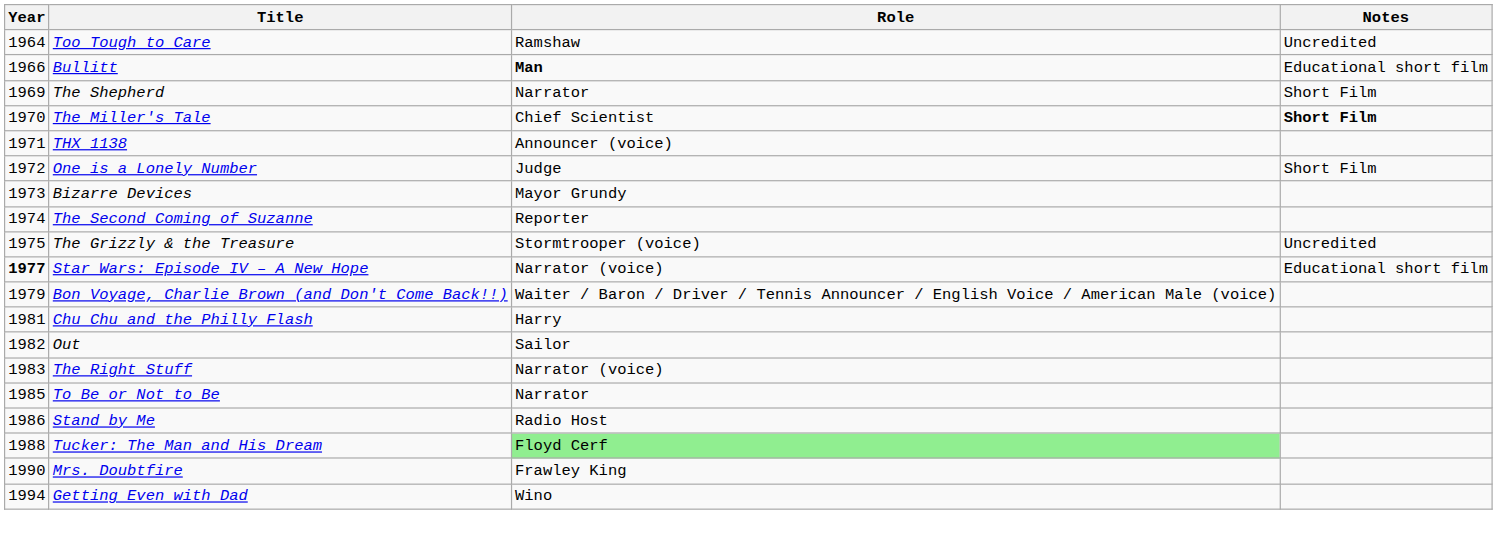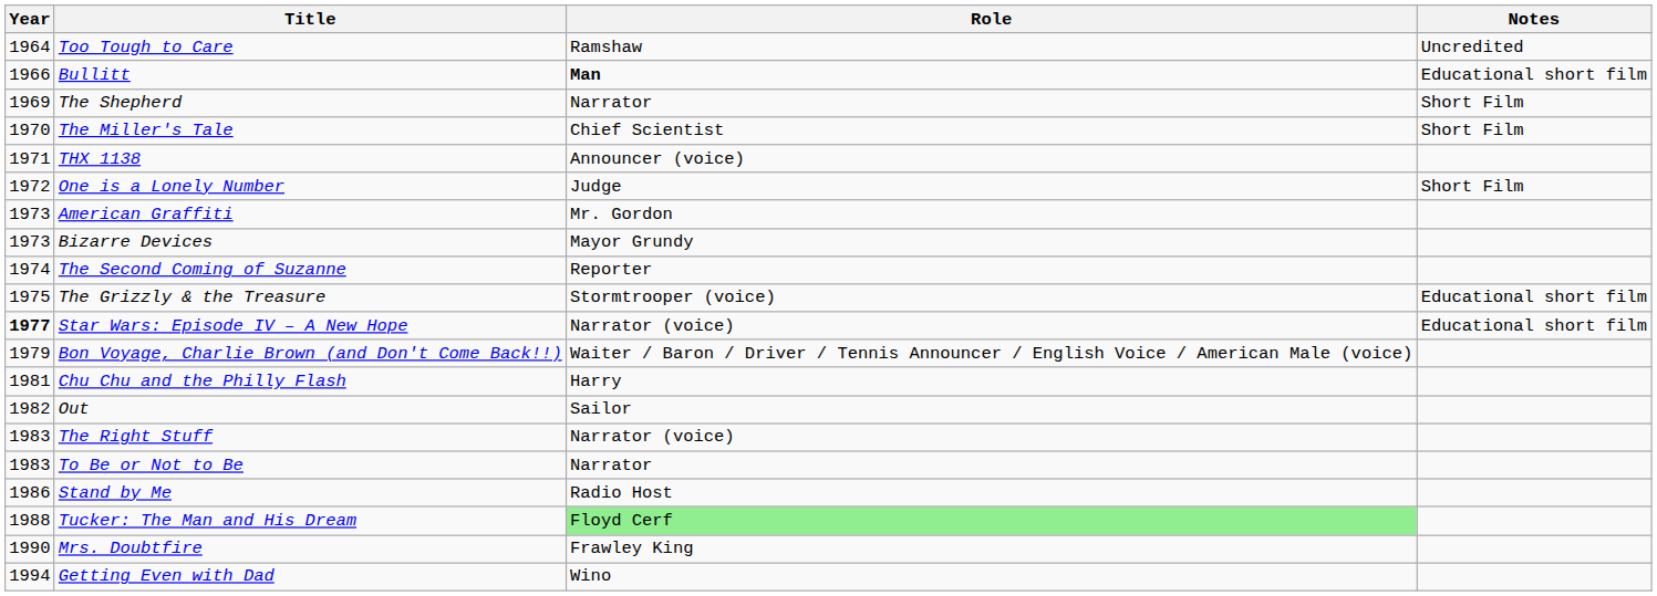 <table class="wikitable sortable">
 <tr>
 <th>Year</th>
 <th>Title</th>
 <th>Role</th>
 <th>Notes</th>
 </tr>
 <tr>
 <td>1964</td>
 <td><em><a href='#'>Too Tough to Care</a></em></td>
 <td>Ramshaw</td>
 <td>Uncredited</td>
 </tr>
 <tr>
 <td>1966</td>
 <td><em><a href='#'>Bullitt</a></em></td>
 <td><strong>Man</strong></td>
 <td>Educational short film</td>
 </tr>
 <tr>
 <td>1969</td>
 <td><em>The Shepherd</em></td>
 <td>Narrator</td>
 <td>Short Film</td>
 </tr>
 <tr>
 <td>1970</td>
 <td><em><a href='#'>The Miller's Tale</a></em></td>
 <td>Chief Scientist</td>
-<td><strong>Short Film</strong></td>
+<td>Short Film</td>
 </tr>
 <tr>
 <td>1971</td>
 <td><em><a href='#'>THX 1138</a></em></td>
 <td>Announcer (voice)</td>
 <td></td>
 </tr>
 <tr>
 <td>1972</td>
 <td><em><a href='#'>One is a Lonely Number</a></em></td>
 <td>Judge</td>
 <td>Short Film</td>
+</tr>
+<tr>
+<td>1973</td>
+<td><em><a href='#'>American Graffiti</a></em></td>
+<td>Mr. Gordon</td>
+<td></td>
 </tr>
 <tr>
 <td>1973</td>
 <td><em>Bizarre Devices</em></td>
 <td>Mayor Grundy</td>
 <td></td>
 </tr>
 <tr>
 <td>1974</td>
 <td><em><a href='#'>The Second Coming of Suzanne</a></em></td>
 <td>Reporter</td>
 <td></td>
 </tr>
 <tr>
 <td>1975</td>
 <td><em>The Grizzly & the Treasure</em></td>
 <td>Stormtrooper (voice)</td>
-<td>Uncredited</td>
+<td>Educational short film</td>
 </tr>
 <tr>
 <td><strong>1977</strong></td>
 <td><em><a href='#'>Star Wars: Episode IV – A New Hope</a></em></td>
 <td>Narrator (voice)</td>
 <td>Educational short film</td>
 </tr>
 <tr>
 <td>1979</td>
 <td><em><a href='#'>Bon Voyage, Charlie Brown (and Don't Come Back!!)</a></em></td>
 <td>Waiter / Baron / Driver / Tennis Announcer / English Voice / American Male (voice)</td>
 <td></td>
 </tr>
 <tr>
 <td>1981</td>
 <td><em><a href='#'>Chu Chu and the Philly Flash</a></em></td>
 <td>Harry</td>
 <td></td>
 </tr>
 <tr>
 <td>1982</td>
 <td><em>Out</em></td>
 <td>Sailor</td>
 <td></td>
 </tr>
 <tr>
 <td>1983</td>
 <td><em><a href='#'>The Right Stuff</a></em></td>
 <td>Narrator (voice)</td>
 <td></td>
 </tr>
 <tr>
-<td>1985</td>
+<td>1983</td>
 <td><em><a href='#'>To Be or Not to Be</a></em></td>
 <td>Narrator</td>
 <td></td>
 </tr>
 <tr>
 <td>1986</td>
 <td><em><a href='#'>Stand by Me</a></em></td>
 <td>Radio Host</td>
 <td></td>
 </tr>
 <tr>
 <td>1988</td>
 <td><em><a href='#'>Tucker: The Man and His Dream</a></em></td>
 <td style="background: lightgreen;">Floyd Cerf</td>
 <td></td>
 </tr>
 <tr>
 <td>1990</td>
 <td><em><a href='#'>Mrs. Doubtfire</a></em></td>
 <td>Frawley King</td>
 <td></td>
 </tr>
 <tr>
 <td>1994</td>
 <td><em><a href='#'>Getting Even with Dad</a></em></td>
 <td>Wino</td>
 <td></td>
 </tr>
 </table>
